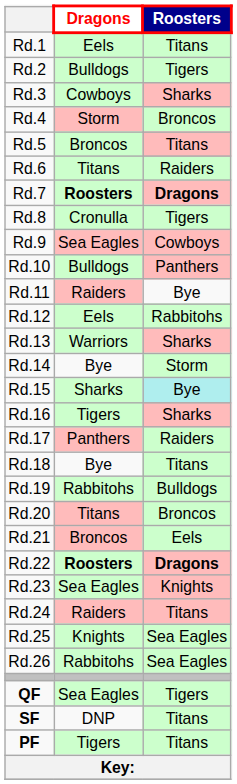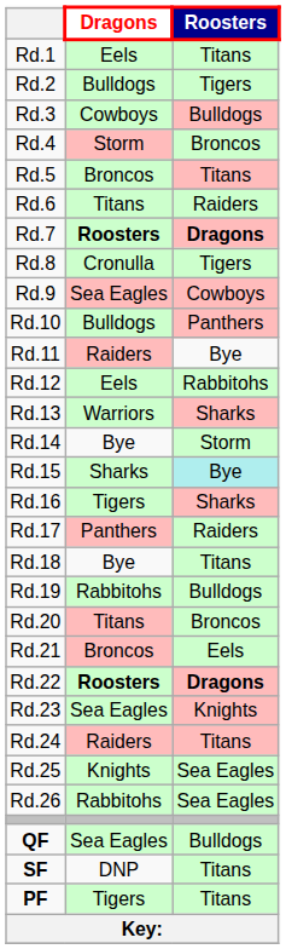 <table class="wikitable"; align=right style="font-size:70%; text-align: center; height: 70%">
 <tr>
 <th></th>
 <th style="border: 2px solid red; background: white; color: red">Dragons</th>
 <th style="border: 2px solid red; background: darkblue; color: white">Roosters</th>
 </tr>
 <tr>
 <td>Rd.1</td>
 <td style="background: #CCFFCC">Eels</td>
 <td style="background: #CCFFCC">Titans</td>
 </tr>
 <tr>
 <td>Rd.2</td>
 <td style="background: #CCFFCC">Bulldogs</td>
 <td style="background: #CCFFCC">Tigers</td>
 </tr>
 <tr>
 <td>Rd.3</td>
 <td style="background: #CCFFCC">Cowboys</td>
-<td style="background: #FFBBBB">Sharks</td>
+<td style="background: #FFBBBB">Bulldogs</td>
 </tr>
 <tr>
 <td>Rd.4</td>
 <td style="background: #FFBBBB">Storm</td>
 <td style="background: #CCFFCC">Broncos</td>
 </tr>
 <tr>
 <td>Rd.5</td>
 <td style="background: #CCFFCC">Broncos</td>
 <td style="background: #FFBBBB">Titans</td>
 </tr>
 <tr>
 <td>Rd.6</td>
 <td style="background: #CCFFCC">Titans</td>
 <td style="background: #CCFFCC">Raiders</td>
 </tr>
 <tr>
 <td>Rd.7</td>
 <td style="background: #CCFFCC"><strong>Roosters</strong></td>
 <td style="background: #FFBBBB"><strong>Dragons</strong></td>
 </tr>
 <tr>
 <td>Rd.8</td>
 <td style="background: #CCFFCC">Cronulla</td>
 <td style="background: #CCFFCC">Tigers</td>
 </tr>
 <tr>
 <td>Rd.9</td>
 <td style="background: #FFBBBB">Sea Eagles</td>
 <td style="background: #FFBBBB">Cowboys</td>
 </tr>
 <tr>
 <td>Rd.10</td>
 <td style="background: #CCFFCC">Bulldogs</td>
 <td style="background: #FFBBBB">Panthers</td>
 </tr>
 <tr>
 <td>Rd.11</td>
 <td style="background: #FFBBBB">Raiders</td>
 <td>Bye</td>
 </tr>
 <tr>
 <td>Rd.12</td>
 <td style="background: #CCFFCC">Eels</td>
 <td style="background: #CCFFCC">Rabbitohs</td>
 </tr>
 <tr>
 <td>Rd.13</td>
 <td style="background: #CCFFCC">Warriors</td>
 <td style="background: #FFBBBB">Sharks</td>
 </tr>
 <tr>
 <td>Rd.14</td>
 <td>Bye</td>
 <td style="background: #CCFFCC">Storm</td>
 </tr>
 <tr>
 <td>Rd.15</td>
 <td style="background: #CCFFCC">Sharks</td>
 <td style="background: paleturquoise;">Bye</td>
 </tr>
 <tr>
 <td>Rd.16</td>
 <td style="background: #CCFFCC">Tigers</td>
 <td style="background: #FFBBBB">Sharks</td>
 </tr>
 <tr>
 <td>Rd.17</td>
 <td style="background: #FFBBBB">Panthers</td>
 <td style="background: #CCFFCC">Raiders</td>
 </tr>
 <tr>
 <td>Rd.18</td>
 <td>Bye</td>
 <td style="background: #CCFFCC">Titans</td>
 </tr>
 <tr>
 <td>Rd.19</td>
 <td style="background: #CCFFCC">Rabbitohs</td>
 <td style="background: #CCFFCC">Bulldogs</td>
 </tr>
 <tr>
 <td>Rd.20</td>
 <td style="background: #FFBBBB">Titans</td>
 <td style="background: #CCFFCC">Broncos</td>
 </tr>
 <tr>
 <td>Rd.21</td>
 <td style="background: #FFBBBB">Broncos</td>
 <td style="background: #CCFFCC">Eels</td>
 </tr>
 <tr>
 <td>Rd.22</td>
 <td style="background: #CCFFCC"><strong>Roosters</strong></td>
 <td style="background: #FFBBBB"><strong>Dragons</strong></td>
 </tr>
 <tr>
 <td>Rd.23</td>
 <td style="background: #CCFFCC">Sea Eagles</td>
 <td style="background: #FFBBBB">Knights</td>
 </tr>
 <tr>
 <td>Rd.24</td>
 <td style="background: #FFBBBB">Raiders</td>
 <td style="background: #FFBBBB">Titans</td>
 </tr>
 <tr>
 <td>Rd.25</td>
 <td style="background: #CCFFCC">Knights</td>
 <td style="background: #CCFFCC">Sea Eagles</td>
 </tr>
 <tr>
 <td>Rd.26</td>
 <td style="background: #CCFFCC">Rabbitohs</td>
 <td style="background: #CCFFCC">Sea Eagles</td>
 </tr>
 <tr>
 <td style="background: silver"></td>
 <td style="background: silver"></td>
 <td style="background: silver"></td>
 </tr>
 <tr>
 <td><strong>QF</strong></td>
 <td style="background: #CCFFCC">Sea Eagles</td>
-<td style="background: #CCFFCC">Tigers</td>
+<td style="background: #CCFFCC">Bulldogs</td>
 </tr>
 <tr>
 <td><strong>SF</strong></td>
 <td>DNP</td>
 <td style="background: #CCFFCC">Titans</td>
 </tr>
 <tr>
 <td><strong>PF</strong></td>
 <td style="background: #CCFFCC">Tigers</td>
 <td style="background: #CCFFCC">Titans</td>
 </tr>
 <tr>
 <th colspan="11"><strong>Key</strong>:  </th>
 </tr>
 <tr>
 </tr>
 </table>
